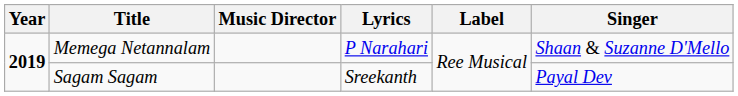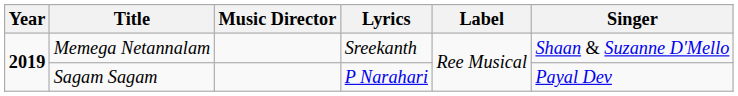 <table class="wikitable sortable">
 <tr>
 <th>Year</th>
 <th>Title</th>
 <th>Music Director</th>
 <th>Lyrics</th>
 <th>Label</th>
 <th>Singer</th>
 </tr>
 <tr>
 <td rowspan= 2 style="text-align:center;"><strong>2019</strong></td>
 <td><em>Memega Netannalam</em></td>
 <td></td>
-<td><em><a href='#'> P Narahari</a></em></td>
+<td><em>Sreekanth</em></td>
 <td rowspan= 2><em>Ree Musical</em></td>
 <td><em><a href='#'>Shaan</a></em> & <em><a href='#'>Suzanne D'Mello</a></em></td>
 </tr>
 <tr>
 <td><em>Sagam Sagam</em></td>
 <td></td>
-<td><em>Sreekanth</em></td>
+<td><em><a href='#'> P Narahari</a></em></td>
 <td><em><a href='#'>Payal Dev</a></em></td>
 </tr>
 </table>
